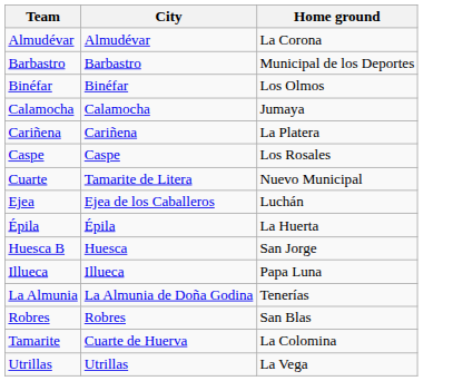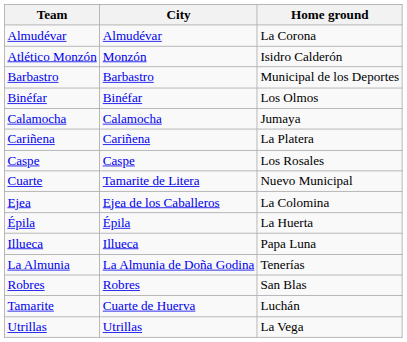 <table class="wikitable sortable">
 <tr>
 <th>Team</th>
 <th>City</th>
 <th>Home ground</th>
 </tr>
 <tr>
 <td><a href='#'>Almudévar</a></td>
 <td><a href='#'>Almudévar</a></td>
 <td>La Corona</td>
+</tr>
+<tr>
+<td><a href='#'>Atlético Monzón</a></td>
+<td><a href='#'>Monzón</a></td>
+<td>Isidro Calderón</td>
 </tr>
 <tr>
 <td><a href='#'>Barbastro</a></td>
 <td><a href='#'>Barbastro</a></td>
 <td>Municipal de los Deportes</td>
 </tr>
 <tr>
 <td><a href='#'>Binéfar</a></td>
 <td><a href='#'>Binéfar</a></td>
 <td>Los Olmos</td>
 </tr>
 <tr>
 <td><a href='#'>Calamocha</a></td>
 <td><a href='#'>Calamocha</a></td>
 <td>Jumaya</td>
 </tr>
 <tr>
 <td><a href='#'>Cariñena</a></td>
 <td><a href='#'>Cariñena</a></td>
 <td>La Platera</td>
 </tr>
 <tr>
 <td><a href='#'>Caspe</a></td>
 <td><a href='#'>Caspe</a></td>
 <td>Los Rosales</td>
 </tr>
 <tr>
 <td><a href='#'>Cuarte</a></td>
 <td><a href='#'>Tamarite de Litera</a></td>
 <td>Nuevo Municipal</td>
 </tr>
 <tr>
 <td><a href='#'>Ejea</a></td>
 <td><a href='#'>Ejea de los Caballeros</a></td>
-<td>Luchán</td>
+<td>La Colomina</td>
 </tr>
 <tr>
 <td><a href='#'>Épila</a></td>
 <td><a href='#'>Épila</a></td>
 <td>La Huerta</td>
-</tr>
-<tr>
-<td><a href='#'>Huesca B</a></td>
-<td><a href='#'>Huesca</a></td>
-<td>San Jorge</td>
 </tr>
 <tr>
 <td><a href='#'>Illueca</a></td>
 <td><a href='#'>Illueca</a></td>
 <td>Papa Luna</td>
 </tr>
 <tr>
 <td><a href='#'>La Almunia</a></td>
 <td><a href='#'>La Almunia de Doña Godina</a></td>
 <td>Tenerías</td>
 </tr>
 <tr>
 <td><a href='#'>Robres</a></td>
 <td><a href='#'>Robres</a></td>
 <td>San Blas</td>
 </tr>
 <tr>
 <td><a href='#'>Tamarite</a></td>
 <td><a href='#'>Cuarte de Huerva</a></td>
-<td>La Colomina</td>
+<td>Luchán</td>
 </tr>
 <tr>
 <td><a href='#'>Utrillas</a></td>
 <td><a href='#'>Utrillas</a></td>
 <td>La Vega</td>
 </tr>
 </table>
